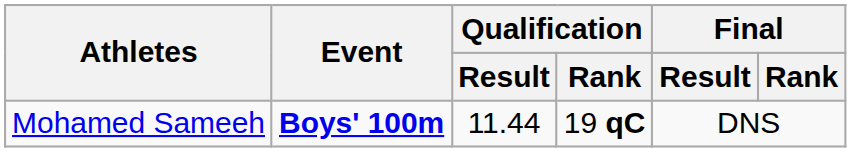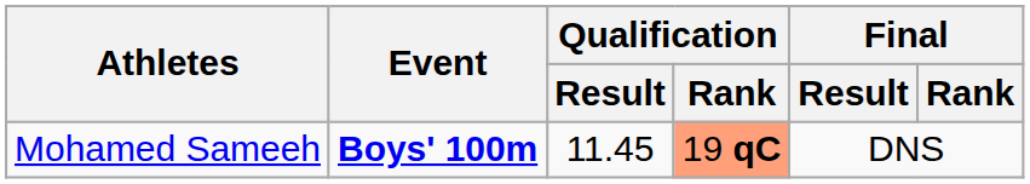 <table class="wikitable" border="1" style="font-size:90%">
 <tr>
 <th rowspan=2>Athletes</th>
 <th rowspan=2>Event</th>
 <th colspan=2>Qualification</th>
 <th colspan=2>Final</th>
 </tr>
 <tr>
 <th>Result</th>
 <th>Rank</th>
 <th>Result</th>
 <th>Rank</th>
 </tr>
 <tr>
 <td><a href='#'>Mohamed Sameeh</a></td>
 <td><strong><a href='#'>Boys' 100m</a></strong></td>
-<td align=center>11.44</td>
-<td align=center>19 <strong>qC</strong></td>
+<td align=center>11.45</td>
+<td align=center style="background: lightsalmon;">19 <strong>qC</strong></td>
 <td align=center colspan="2">DNS</td>
 </tr>
 </table>
